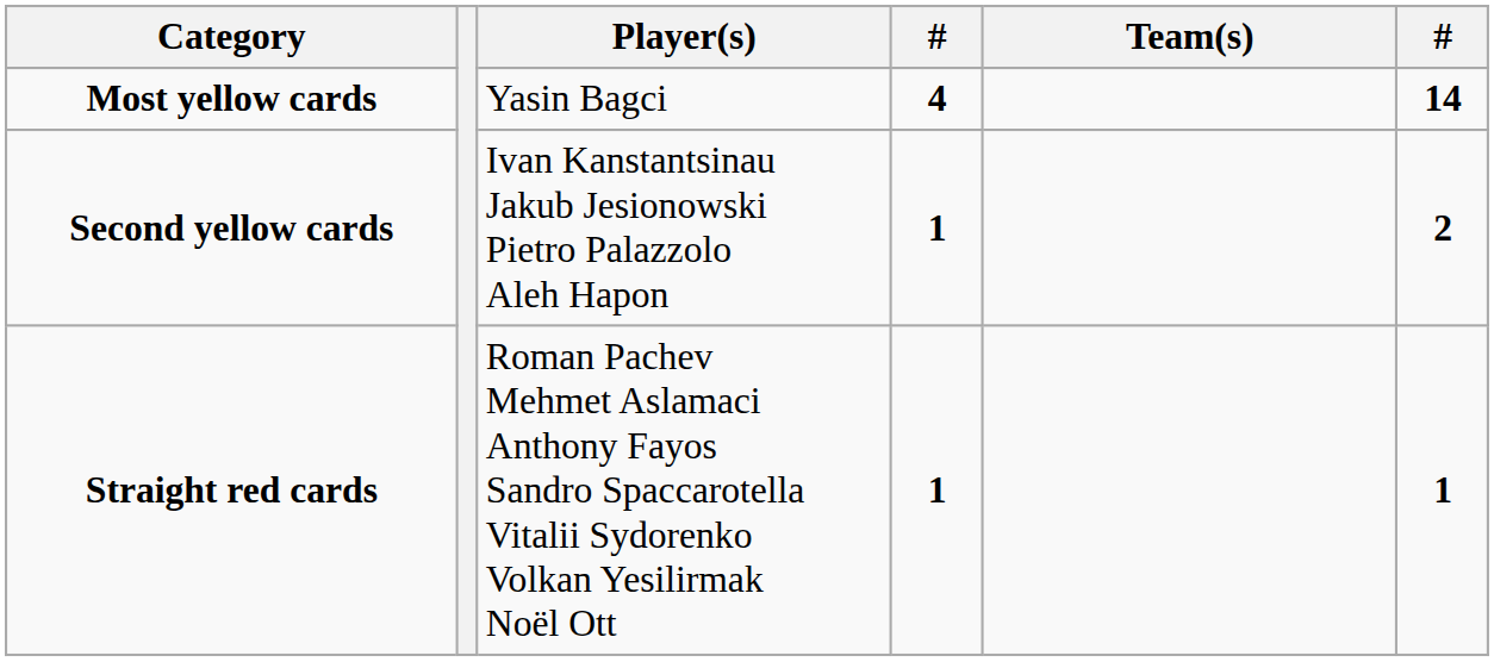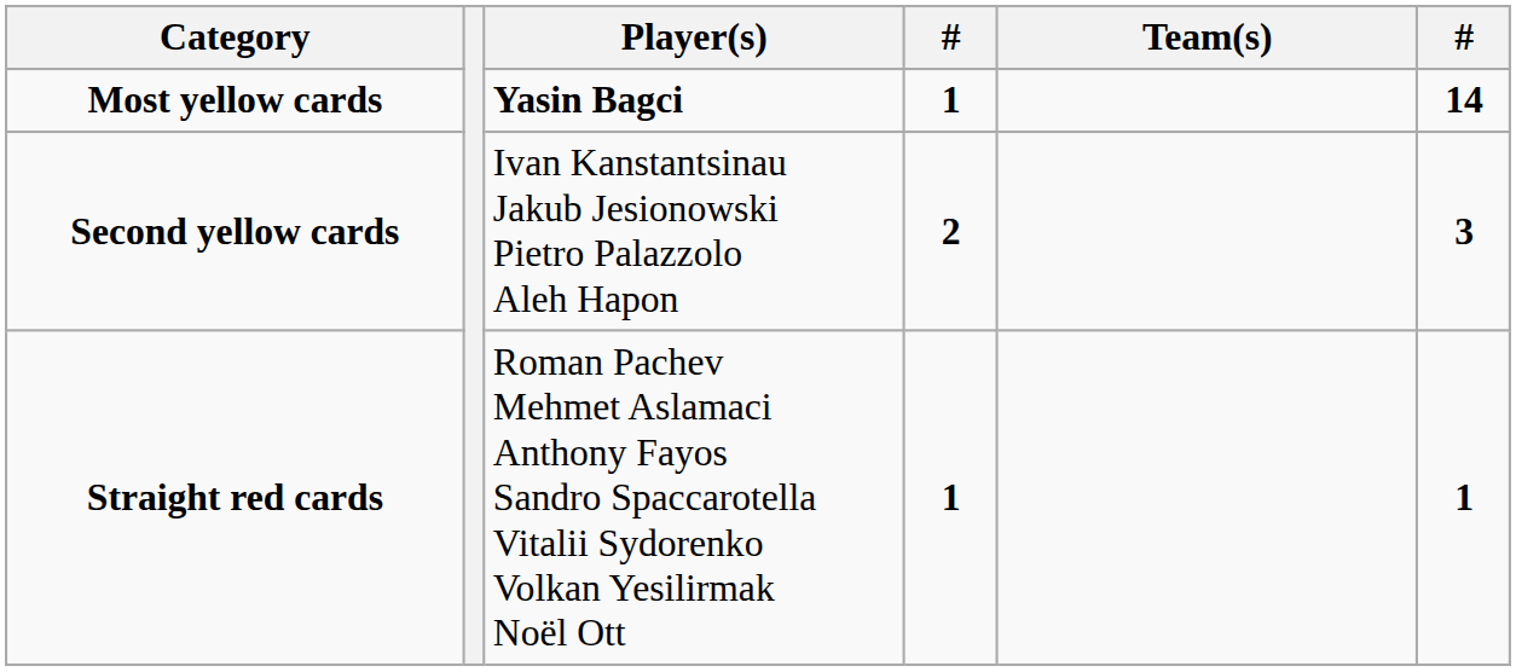 <table class="wikitable" style="text-align:center; font-size: 95%;">
 <tr>
 <th width=175>Category</th>
 <th rowspan=4 width=1></th>
 <th width=160>Player(s)</th>
 <th width=30>#</th>
 <th width=160>Team(s)</th>
 <th width=30>#</th>
 </tr>
 <tr>
 <td><strong>Most yellow cards</strong><br></td>
-<td align=left> Yasin Bagci</td>
-<td><strong>4</strong></td>
+<td align=left><strong> Yasin Bagci</strong></td>
+<td><strong>1</strong></td>
 <td align=left></td>
 <td><strong>14</strong></td>
 </tr>
 <tr>
 <td><strong>Second yellow cards</strong><br></td>
 <td align=left> Ivan Kanstantsinau<br> Jakub Jesionowski<br> Pietro Palazzolo<br> Aleh Hapon</td>
-<td><strong>1</strong></td>
+<td><strong>2</strong></td>
 <td align=left></td>
-<td><strong>2</strong></td>
+<td><strong>3</strong></td>
 </tr>
 <tr>
 <td><strong>Straight red cards</strong><br></td>
 <td align=left> Roman Pachev<br> Mehmet Aslamaci<br> Anthony Fayos<br> Sandro Spaccarotella<br> Vitalii Sydorenko<br> Volkan Yesilirmak<br> Noël Ott</td>
 <td><strong>1</strong></td>
 <td align=left><br><br></td>
 <td><strong>1</strong></td>
 </tr>
 </table>
